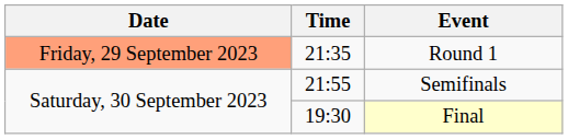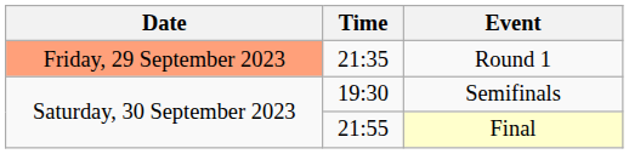 <table class = "wikitable" style="text-align:center;">
 <tr>
 <th width=220>Date</th>
 <th width=50>Time</th>
 <th width=150>Event</th>
 </tr>
 <tr>
 <td style="background: lightsalmon;">Friday, 29 September 2023</td>
 <td>21:35</td>
 <td>Round 1</td>
 </tr>
 <tr>
 <td rowspan=2>Saturday, 30 September 2023</td>
-<td>21:55</td>
+<td>19:30</td>
 <td>Semifinals</td>
 </tr>
 <tr>
-<td>19:30</td>
+<td>21:55</td>
 <td bgcolor=ffffcc>Final</td>
 </tr>
 </table>
